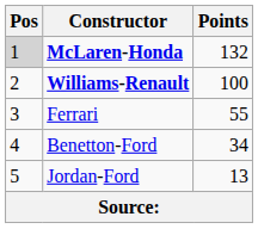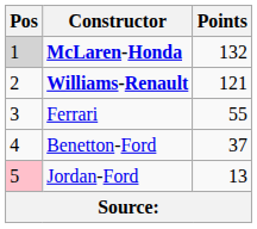 <table class="wikitable" style="font-size:95%;">
 <tr>
 <th>Pos</th>
 <th>Constructor</th>
 <th>Points</th>
 </tr>
 <tr>
 <td style="background: lightgrey;">1</td>
 <td> <strong><a href='#'>McLaren</a>-<a href='#'>Honda</a></strong></td>
 <td align="right">132</td>
 </tr>
 <tr>
 <td>2</td>
 <td> <strong><a href='#'>Williams</a>-<a href='#'>Renault</a></strong></td>
-<td align="right">100</td>
+<td align="right">121</td>
 </tr>
 <tr>
 <td>3</td>
 <td>  <a href='#'>Ferrari</a></td>
 <td align="right">55</td>
 </tr>
 <tr>
 <td>4</td>
 <td> <a href='#'>Benetton</a>-<a href='#'>Ford</a></td>
-<td align="right">34</td>
+<td align="right">37</td>
 </tr>
 <tr>
-<td>5</td>
+<td style="background: pink;">5</td>
 <td> <a href='#'>Jordan</a>-<a href='#'>Ford</a></td>
 <td align="right">13</td>
 </tr>
 <tr>
 <th colspan=4>Source: </th>
 </tr>
 </table>
